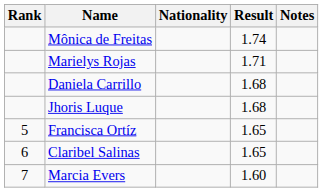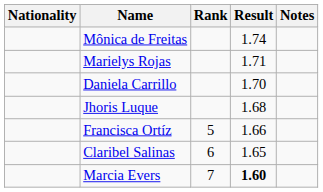 <table class="wikitable sortable" style="text-align:center">
 <tr>
+<th>Nationality</th>
+<th>Name</th>
 <th>Rank</th>
-<th>Name</th>
-<th>Nationality</th>
 <th>Result</th>
 <th>Notes</th>
 </tr>
 <tr>
+<td align=left></td>
+<td align=left><a href='#'>Mônica de Freitas</a></td>
 <td align=center></td>
-<td align=left><a href='#'>Mônica de Freitas</a></td>
-<td align=left></td>
 <td>1.74</td>
 <td></td>
 </tr>
 <tr>
+<td align=left></td>
+<td align=left><a href='#'>Marielys Rojas</a></td>
 <td align=center></td>
-<td align=left><a href='#'>Marielys Rojas</a></td>
-<td align=left></td>
 <td>1.71</td>
 <td></td>
 </tr>
 <tr>
+<td align=left></td>
+<td align=left><a href='#'>Daniela Carrillo</a></td>
 <td align=center></td>
-<td align=left><a href='#'>Daniela Carrillo</a></td>
+<td>1.70</td>
+<td></td>
+</tr>
+<tr>
 <td align=left></td>
+<td align=left><a href='#'>Jhoris Luque</a></td>
+<td align=center></td>
 <td>1.68</td>
 <td></td>
 </tr>
 <tr>
-<td align=center></td>
-<td align=left><a href='#'>Jhoris Luque</a></td>
 <td align=left></td>
-<td>1.68</td>
+<td align=left><a href='#'>Francisca Ortíz</a></td>
+<td align=center>5</td>
+<td>1.66</td>
 <td></td>
 </tr>
 <tr>
-<td align=center>5</td>
-<td align=left><a href='#'>Francisca Ortíz</a></td>
 <td align=left></td>
+<td align=left><a href='#'>Claribel Salinas</a></td>
+<td align=center>6</td>
 <td>1.65</td>
 <td></td>
 </tr>
 <tr>
-<td align=center>6</td>
-<td align=left><a href='#'>Claribel Salinas</a></td>
 <td align=left></td>
-<td>1.65</td>
-<td></td>
-</tr>
-<tr>
+<td align=left><a href='#'>Marcia Evers</a></td>
 <td align=center>7</td>
-<td align=left><a href='#'>Marcia Evers</a></td>
-<td align=left></td>
-<td>1.60</td>
+<td><strong>1.60</strong></td>
 <td></td>
 </tr>
 </table>
